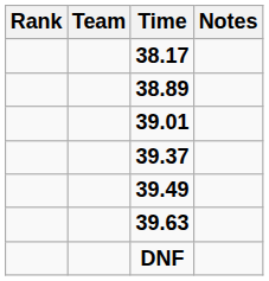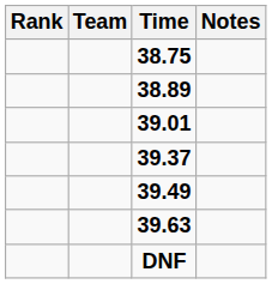 <table class="wikitable sortable" style="text-align:center">
 <tr>
 <th>Rank</th>
 <th>Team</th>
 <th>Time</th>
 <th>Notes</th>
 </tr>
 <tr>
 <td></td>
 <td></td>
-<td><strong>38.17</strong></td>
-<td>  </td>
+<td><strong>38.75</strong></td>
+<td></td>
 </tr>
 <tr>
 <td></td>
 <td></td>
 <td><strong>38.89</strong></td>
 <td></td>
 </tr>
 <tr>
 <td></td>
 <td></td>
 <td><strong>39.01</strong></td>
 <td></td>
 </tr>
 <tr>
 <td></td>
 <td></td>
 <td><strong>39.37</strong></td>
 <td></td>
 </tr>
 <tr>
 <td></td>
 <td></td>
 <td><strong>39.49</strong></td>
 <td></td>
 </tr>
 <tr>
 <td></td>
 <td></td>
 <td><strong>39.63</strong></td>
 <td></td>
 </tr>
 <tr>
 <td></td>
 <td></td>
 <td><strong>DNF</strong></td>
 <td></td>
 </tr>
 </table>
